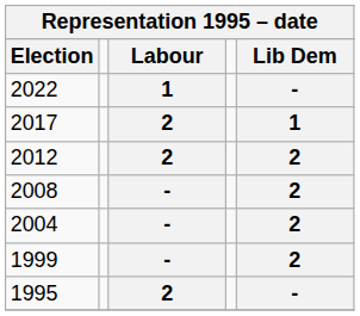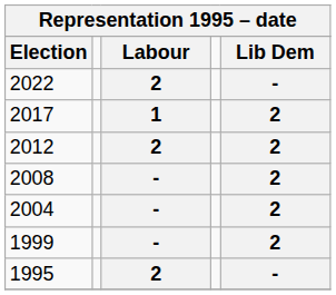 <table class="wikitable">
 <tr>
 <th colspan="5" align="center" valign="top">Representation 1995 – date </th>
 </tr>
 <tr>
 </tr>
 <tr>
 <th valign="top">Election</th>
 <td></td>
 <th align="center" valign="top">   Labour   </th>
 <td></td>
 <th align="center" valign="top">  Lib Dem  </th>
 </tr>
 <tr>
 <td>2022</td>
 <td></td>
-<th align="center" valign="top"><strong>1</strong></th>
+<th align="center" valign="top"><strong>2</strong></th>
 <td></td>
 <th align="center" valign="top"><strong>-</strong></th>
 </tr>
 <tr>
 <td>2017</td>
 <td></td>
+<th align="center" valign="top"><strong>1</strong></th>
+<td></td>
 <th align="center" valign="top"><strong>2</strong></th>
-<td></td>
-<th align="center" valign="top"><strong>1</strong></th>
 </tr>
 <tr>
 <td>2012</td>
 <td></td>
 <th align="center" valign="top"><strong>2</strong></th>
 <td></td>
 <th align="center" valign="top"><strong>2</strong></th>
 </tr>
 <tr>
 <td>2008</td>
 <td></td>
 <th align="center" valign="top"><strong>-</strong></th>
 <td></td>
 <th align="center" valign="top"><strong>2</strong></th>
 </tr>
 <tr>
 <td>2004</td>
 <td></td>
 <th align="center" valign="top"><strong>-</strong></th>
 <td></td>
 <th align="center" valign="top"><strong>2</strong></th>
 </tr>
 <tr>
 <td>1999</td>
 <td></td>
 <th align="center" valign="top"><strong>-</strong></th>
 <td></td>
 <th align="center" valign="top"><strong>2</strong></th>
 </tr>
 <tr>
 <td>1995</td>
 <td></td>
 <th align="center" valign="top"><strong>2</strong></th>
 <td></td>
 <th align="center" valign="top"><strong>-</strong></th>
 </tr>
 <tr>
 </tr>
 </table>
